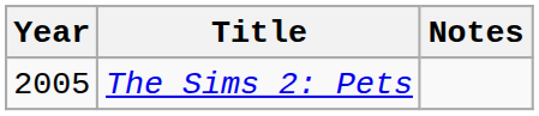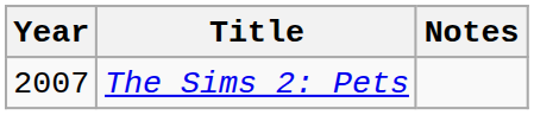 <table class="wikitable">
 <tr>
 <th>Year</th>
 <th>Title</th>
 <th>Notes</th>
 </tr>
 <tr>
-<td>2005</td>
+<td>2007</td>
 <td><em><a href='#'>The Sims 2: Pets</a></em></td>
 <td></td>
 </tr>
 </table>
